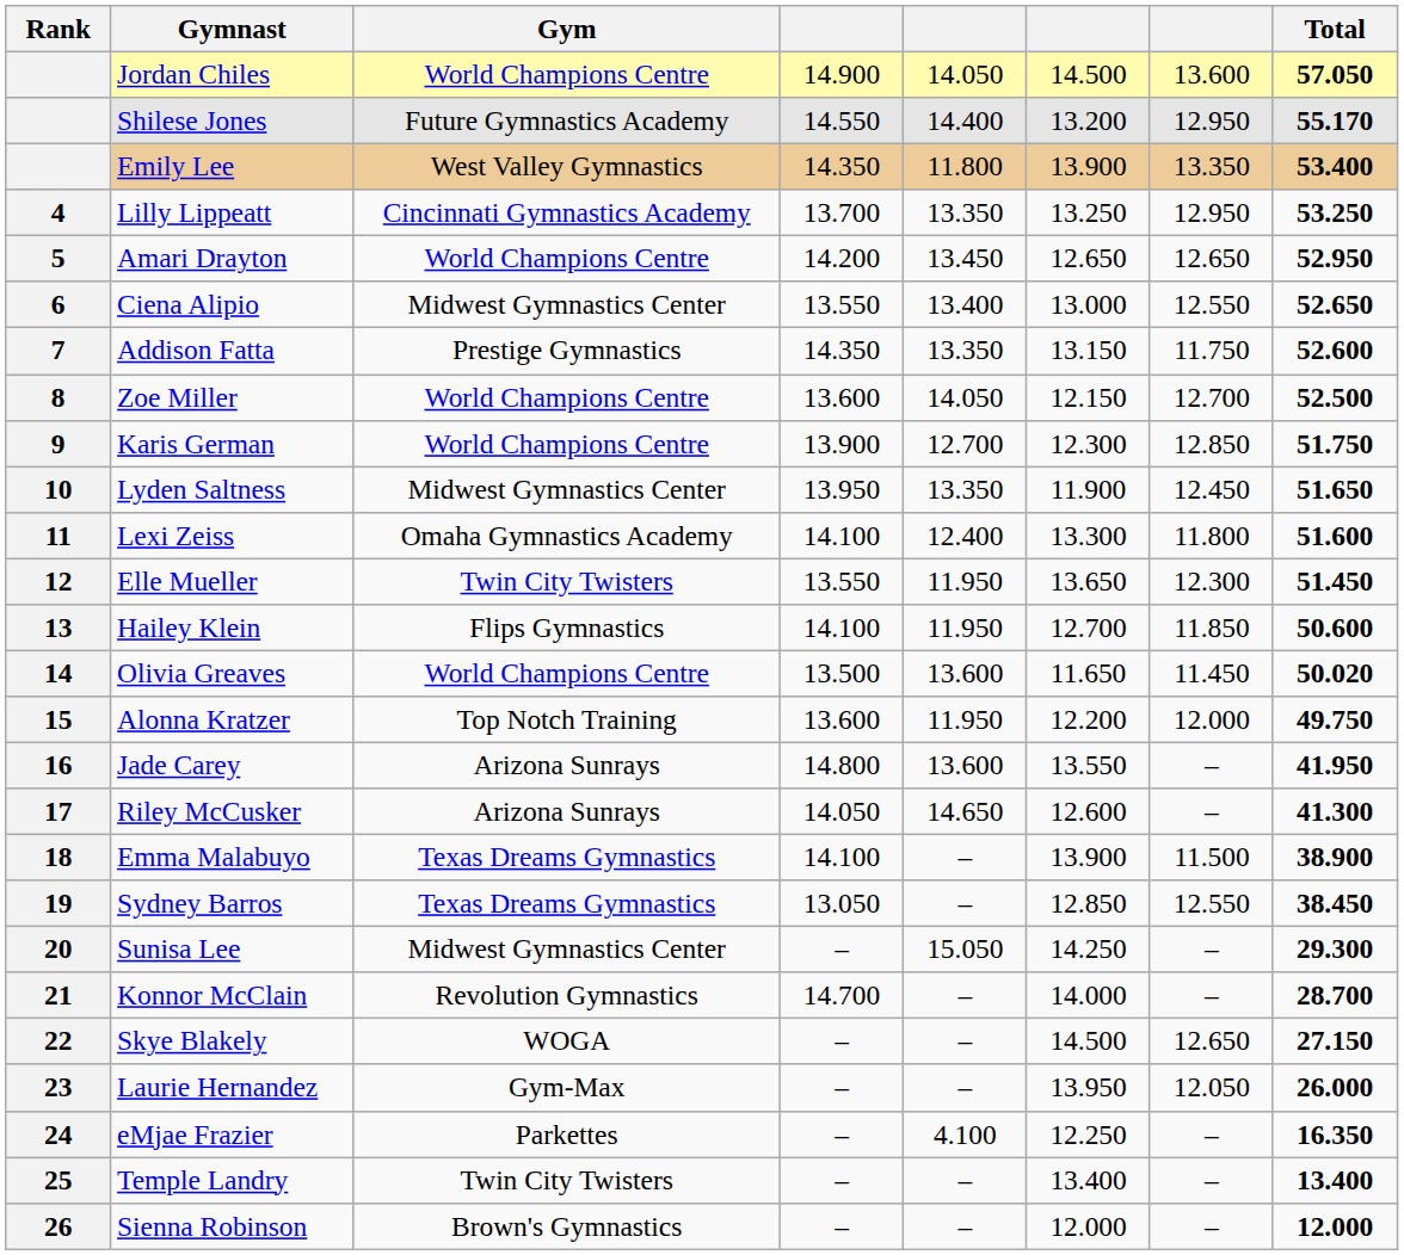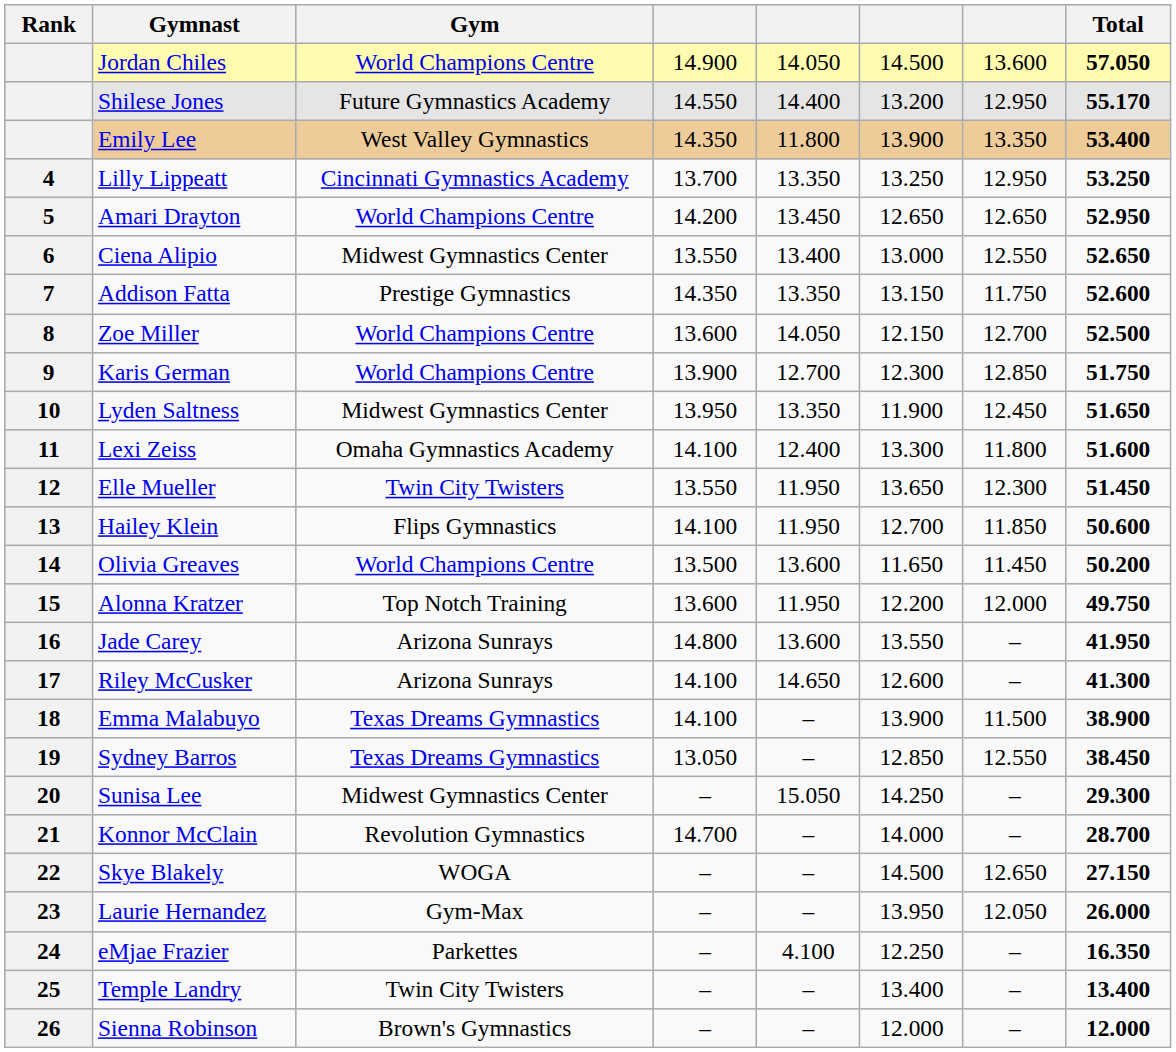 <table class="wikitable sortable" style="text-align:center; font-size:95%">
 <tr>
 <th scope="col" style="width:50px;">Rank</th>
 <th scope="col" style="width:125px;">Gymnast</th>
 <th scope="col" style="width:225px;">Gym</th>
 <th scope="col" style="width:60px;"></th>
 <th scope="col" style="width:60px;"></th>
 <th scope="col" style="width:60px;"></th>
 <th scope="col" style="width:60px;"></th>
 <th scope="col" style="width:60px;">Total</th>
 </tr>
 <tr style="background:#fffcaf;">
 <th scope=row style="text-align:center"></th>
 <td align=left><a href='#'>Jordan Chiles</a></td>
 <td><a href='#'>World Champions Centre</a></td>
 <td>14.900</td>
 <td>14.050</td>
 <td>14.500</td>
 <td>13.600</td>
 <td><strong>57.050</strong></td>
 </tr>
 <tr style="background:#e5e5e5;">
 <th scope=row style="text-align:center"></th>
 <td align=left><a href='#'>Shilese Jones</a></td>
 <td>Future Gymnastics Academy</td>
 <td>14.550</td>
 <td>14.400</td>
 <td>13.200</td>
 <td>12.950</td>
 <td><strong>55.170</strong></td>
 </tr>
 <tr style="background:#ec9;">
 <th scope=row style="text-align:center"></th>
 <td align=left><a href='#'>Emily Lee</a></td>
 <td>West Valley Gymnastics</td>
 <td>14.350</td>
 <td>11.800</td>
 <td>13.900</td>
 <td>13.350</td>
 <td><strong>53.400</strong></td>
 </tr>
 <tr>
 <th scope=row style="text-align:center">4</th>
 <td align=left><a href='#'>Lilly Lippeatt</a></td>
 <td><a href='#'>Cincinnati Gymnastics Academy</a></td>
 <td>13.700</td>
 <td>13.350</td>
 <td>13.250</td>
 <td>12.950</td>
 <td><strong>53.250</strong></td>
 </tr>
 <tr>
 <th scope=row style="text-align:center">5</th>
 <td align=left><a href='#'>Amari Drayton</a></td>
 <td><a href='#'>World Champions Centre</a></td>
 <td>14.200</td>
 <td>13.450</td>
 <td>12.650</td>
 <td>12.650</td>
 <td><strong>52.950</strong></td>
 </tr>
 <tr>
 <th scope=row style="text-align:center">6</th>
 <td align=left><a href='#'>Ciena Alipio</a></td>
 <td>Midwest Gymnastics Center</td>
 <td>13.550</td>
 <td>13.400</td>
 <td>13.000</td>
 <td>12.550</td>
 <td><strong>52.650</strong></td>
 </tr>
 <tr>
 <th scope=row style="text-align:center">7</th>
 <td align=left><a href='#'>Addison Fatta</a></td>
 <td>Prestige Gymnastics</td>
 <td>14.350</td>
 <td>13.350</td>
 <td>13.150</td>
 <td>11.750</td>
 <td><strong>52.600</strong></td>
 </tr>
 <tr>
 <th scope=row style="text-align:center">8</th>
 <td align=left><a href='#'>Zoe Miller</a></td>
 <td><a href='#'>World Champions Centre</a></td>
 <td>13.600</td>
 <td>14.050</td>
 <td>12.150</td>
 <td>12.700</td>
 <td><strong>52.500</strong></td>
 </tr>
 <tr>
 <th scope=row style="text-align:center">9</th>
 <td align=left><a href='#'>Karis German</a></td>
 <td><a href='#'>World Champions Centre</a></td>
 <td>13.900</td>
 <td>12.700</td>
 <td>12.300</td>
 <td>12.850</td>
 <td><strong>51.750</strong></td>
 </tr>
 <tr>
 <th scope=row style="text-align:center">10</th>
 <td align=left><a href='#'>Lyden Saltness</a></td>
 <td>Midwest Gymnastics Center</td>
 <td>13.950</td>
 <td>13.350</td>
 <td>11.900</td>
 <td>12.450</td>
 <td><strong>51.650</strong></td>
 </tr>
 <tr>
 <th scope=row style="text-align:center">11</th>
 <td align=left><a href='#'>Lexi Zeiss</a></td>
 <td>Omaha Gymnastics Academy</td>
 <td>14.100</td>
 <td>12.400</td>
 <td>13.300</td>
 <td>11.800</td>
 <td><strong>51.600</strong></td>
 </tr>
 <tr>
 <th scope=row style="text-align:center">12</th>
 <td align=left><a href='#'>Elle Mueller</a></td>
 <td><a href='#'>Twin City Twisters</a></td>
 <td>13.550</td>
 <td>11.950</td>
 <td>13.650</td>
 <td>12.300</td>
 <td><strong>51.450</strong></td>
 </tr>
 <tr>
 <th scope=row style="text-align:center">13</th>
 <td align=left><a href='#'>Hailey Klein</a></td>
 <td>Flips Gymnastics</td>
 <td>14.100</td>
 <td>11.950</td>
 <td>12.700</td>
 <td>11.850</td>
 <td><strong>50.600</strong></td>
 </tr>
 <tr>
 <th scope=row style="text-align:center">14</th>
 <td align=left><a href='#'>Olivia Greaves</a></td>
 <td><a href='#'>World Champions Centre</a></td>
 <td>13.500</td>
 <td>13.600</td>
 <td>11.650</td>
 <td>11.450</td>
-<td><strong>50.020</strong></td>
+<td><strong>50.200</strong></td>
 </tr>
 <tr>
 <th scope=row style="text-align:center">15</th>
 <td align=left><a href='#'>Alonna Kratzer</a></td>
 <td>Top Notch Training</td>
 <td>13.600</td>
 <td>11.950</td>
 <td>12.200</td>
 <td>12.000</td>
 <td><strong>49.750</strong></td>
 </tr>
 <tr>
 <th scope=row style="text-align:center">16</th>
 <td align=left><a href='#'>Jade Carey</a></td>
 <td>Arizona Sunrays</td>
 <td>14.800</td>
 <td>13.600</td>
 <td>13.550</td>
 <td>–</td>
 <td><strong>41.950</strong></td>
 </tr>
 <tr>
 <th scope=row style="text-align:center">17</th>
 <td align=left><a href='#'>Riley McCusker</a></td>
 <td>Arizona Sunrays</td>
-<td>14.050</td>
+<td>14.100</td>
 <td>14.650</td>
 <td>12.600</td>
 <td>–</td>
 <td><strong>41.300</strong></td>
 </tr>
 <tr>
 <th scope=row style="text-align:center">18</th>
 <td align=left><a href='#'>Emma Malabuyo</a></td>
 <td><a href='#'>Texas Dreams Gymnastics</a></td>
 <td>14.100</td>
 <td>–</td>
 <td>13.900</td>
 <td>11.500</td>
 <td><strong>38.900</strong></td>
 </tr>
 <tr>
 <th scope=row style="text-align:center">19</th>
 <td align=left><a href='#'>Sydney Barros</a></td>
 <td><a href='#'>Texas Dreams Gymnastics</a></td>
 <td>13.050</td>
 <td>–</td>
 <td>12.850</td>
 <td>12.550</td>
 <td><strong>38.450</strong></td>
 </tr>
 <tr>
 <th scope=row style="text-align:center">20</th>
 <td align=left><a href='#'>Sunisa Lee</a></td>
 <td>Midwest Gymnastics Center</td>
 <td>–</td>
 <td>15.050</td>
 <td>14.250</td>
 <td>–</td>
 <td><strong>29.300</strong></td>
 </tr>
 <tr>
 <th scope=row style="text-align:center">21</th>
 <td align=left><a href='#'>Konnor McClain</a></td>
 <td>Revolution Gymnastics</td>
 <td>14.700</td>
 <td>–</td>
 <td>14.000</td>
 <td>–</td>
 <td><strong>28.700</strong></td>
 </tr>
 <tr>
 <th scope=row style="text-align:center">22</th>
 <td align=left><a href='#'>Skye Blakely</a></td>
 <td>WOGA</td>
 <td>–</td>
 <td>–</td>
 <td>14.500</td>
 <td>12.650</td>
 <td><strong>27.150</strong></td>
 </tr>
 <tr>
 <th scope=row style="text-align:center">23</th>
 <td align=left><a href='#'>Laurie Hernandez</a></td>
 <td>Gym-Max</td>
 <td>–</td>
 <td>–</td>
 <td>13.950</td>
 <td>12.050</td>
 <td><strong>26.000</strong></td>
 </tr>
 <tr>
 <th scope=row style="text-align:center">24</th>
 <td align=left><a href='#'>eMjae Frazier</a></td>
 <td>Parkettes</td>
 <td>–</td>
 <td>4.100</td>
 <td>12.250</td>
 <td>–</td>
 <td><strong>16.350</strong></td>
 </tr>
 <tr>
 <th scope=row style="text-align:center">25</th>
 <td align=left><a href='#'>Temple Landry</a></td>
 <td>Twin City Twisters</td>
 <td>–</td>
 <td>–</td>
 <td>13.400</td>
 <td>–</td>
 <td><strong>13.400</strong></td>
 </tr>
 <tr>
 <th scope=row style="text-align:center">26</th>
 <td align=left><a href='#'>Sienna Robinson</a></td>
 <td>Brown's Gymnastics</td>
 <td>–</td>
 <td>–</td>
 <td>12.000</td>
 <td>–</td>
 <td><strong>12.000</strong></td>
 </tr>
 </table>
